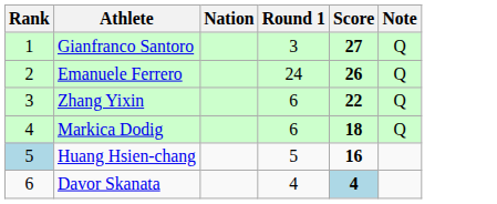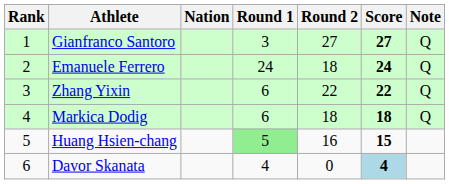 <table class="wikitable sortable" style="text-align:center">
 <tr>
 <th>Rank</th>
 <th>Athlete</th>
 <th>Nation</th>
 <th>Round 1</th>
+<th>Round 2</th>
 <th>Score</th>
 <th>Note</th>
 </tr>
 <tr bgcolor=ccffcc>
 <td>1</td>
 <td align=left><a href='#'>Gianfranco Santoro</a></td>
 <td align=left></td>
 <td>3</td>
+<td>27</td>
 <td><strong>27</strong></td>
 <td>Q</td>
 </tr>
 <tr bgcolor=ccffcc>
 <td>2</td>
 <td align=left><a href='#'>Emanuele Ferrero</a></td>
 <td align=left></td>
 <td>24</td>
-<td><strong>26</strong></td>
+<td>18</td>
+<td><strong>24</strong></td>
 <td>Q</td>
 </tr>
 <tr bgcolor=ccffcc>
 <td>3</td>
 <td align=left><a href='#'>Zhang Yixin</a></td>
 <td align=left></td>
 <td>6</td>
+<td>22</td>
 <td><strong>22</strong></td>
 <td>Q</td>
 </tr>
 <tr bgcolor=ccffcc>
 <td>4</td>
 <td align=left><a href='#'>Markica Dodig</a></td>
 <td align=left></td>
 <td>6</td>
+<td>18</td>
 <td><strong>18</strong></td>
 <td>Q</td>
 </tr>
 <tr>
-<td style="background: lightblue;">5</td>
+<td>5</td>
 <td align=left><a href='#'>Huang Hsien-chang</a></td>
 <td align=left></td>
-<td>5</td>
-<td><strong>16</strong></td>
+<td style="background: lightgreen;">5</td>
+<td>16</td>
+<td><strong>15</strong></td>
 <td></td>
 </tr>
 <tr>
 <td>6</td>
 <td align=left><a href='#'>Davor Skanata</a></td>
 <td align=left></td>
 <td>4</td>
+<td>0</td>
 <td style="background: lightblue;"><strong>4</strong></td>
 <td></td>
 </tr>
 </table>
